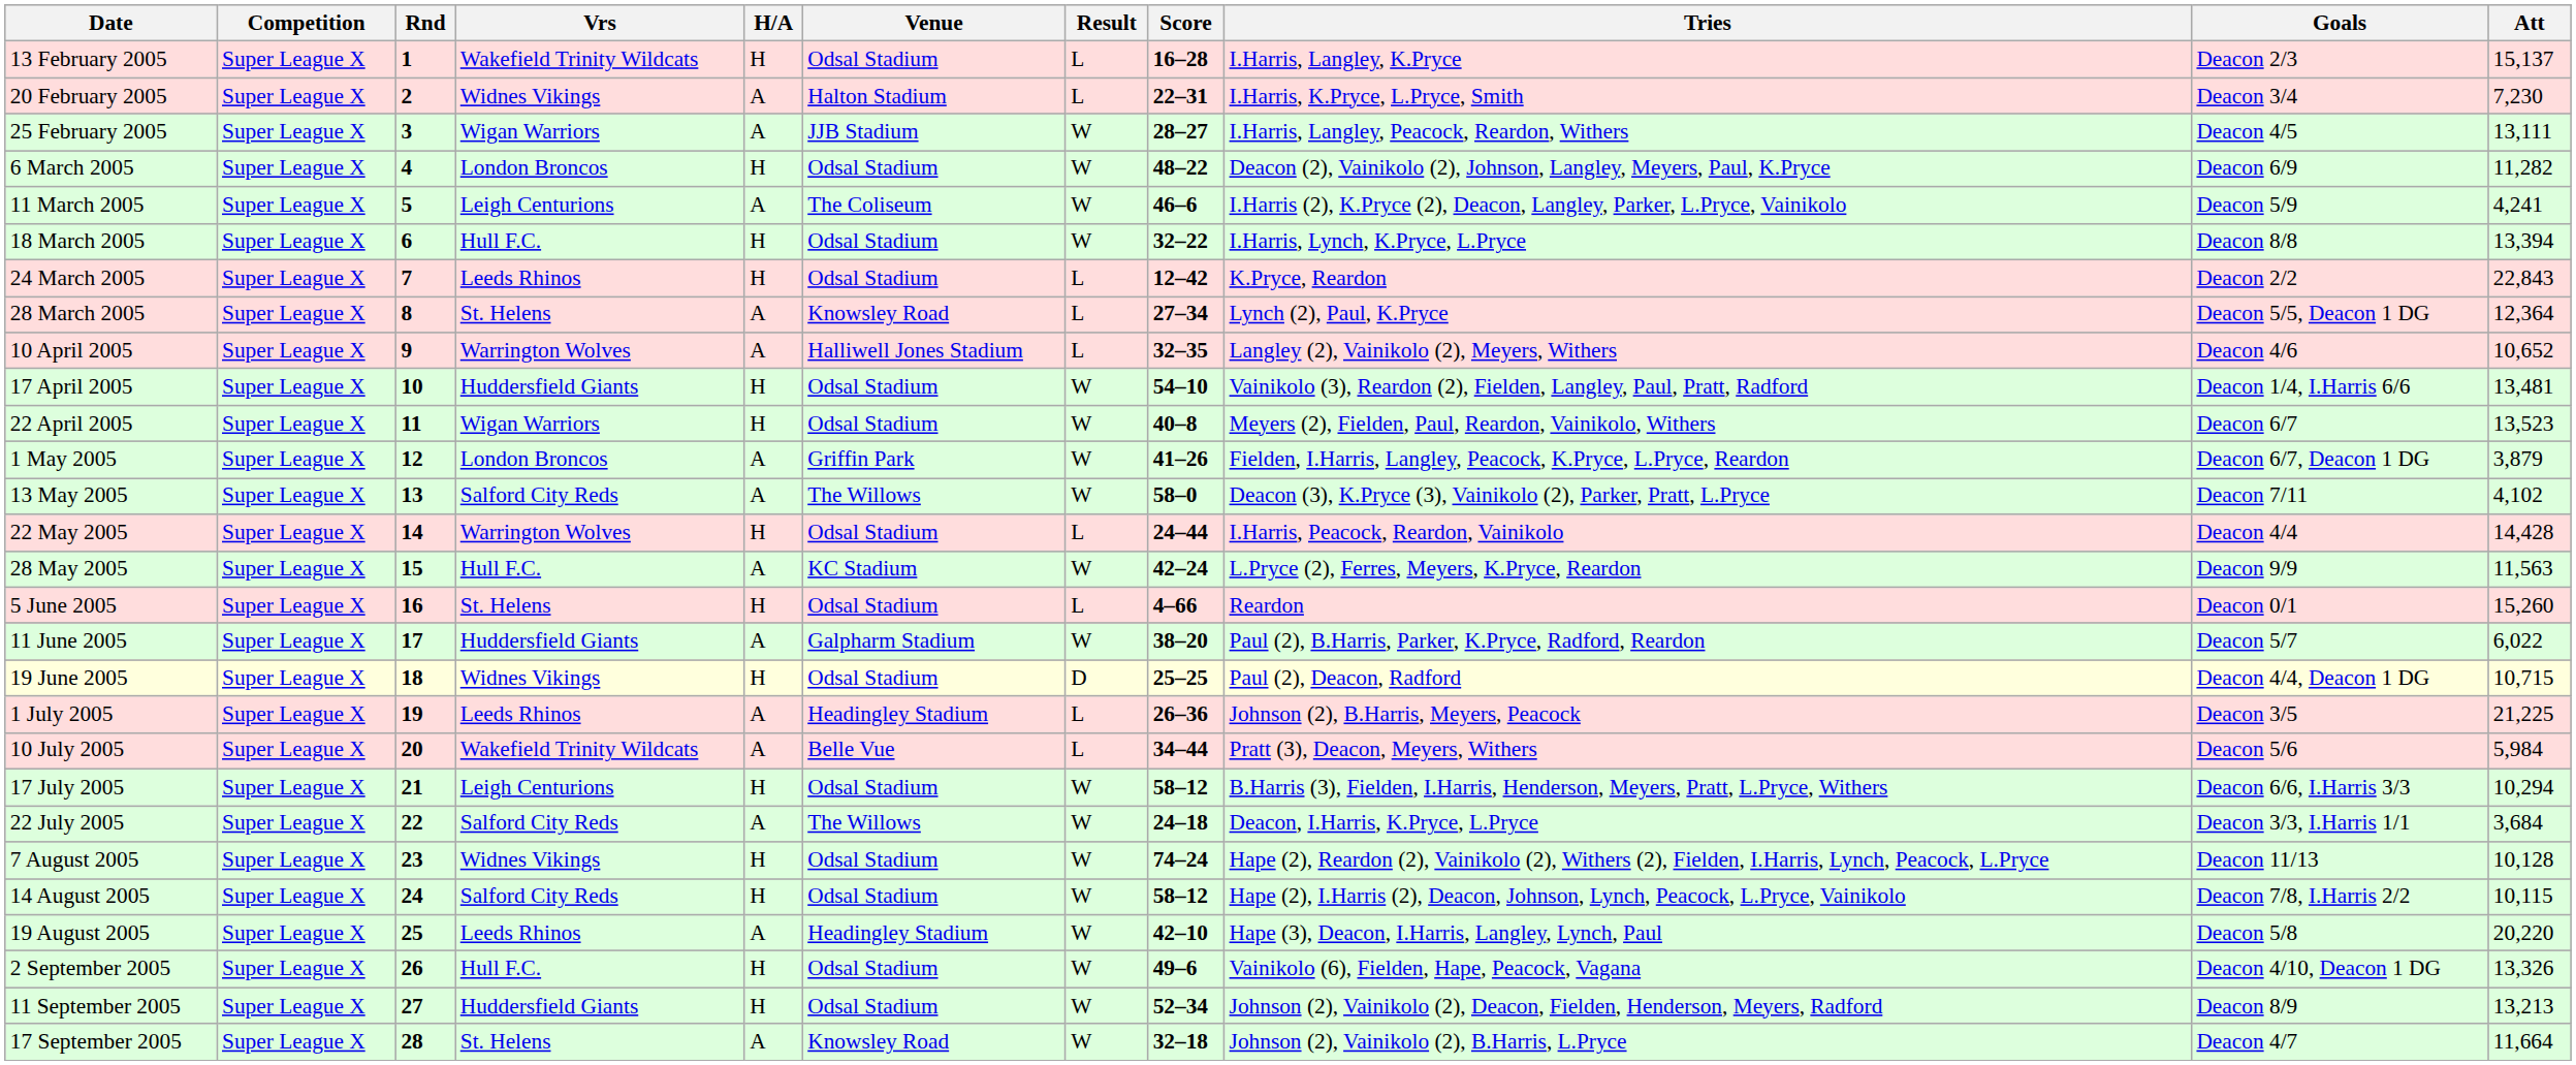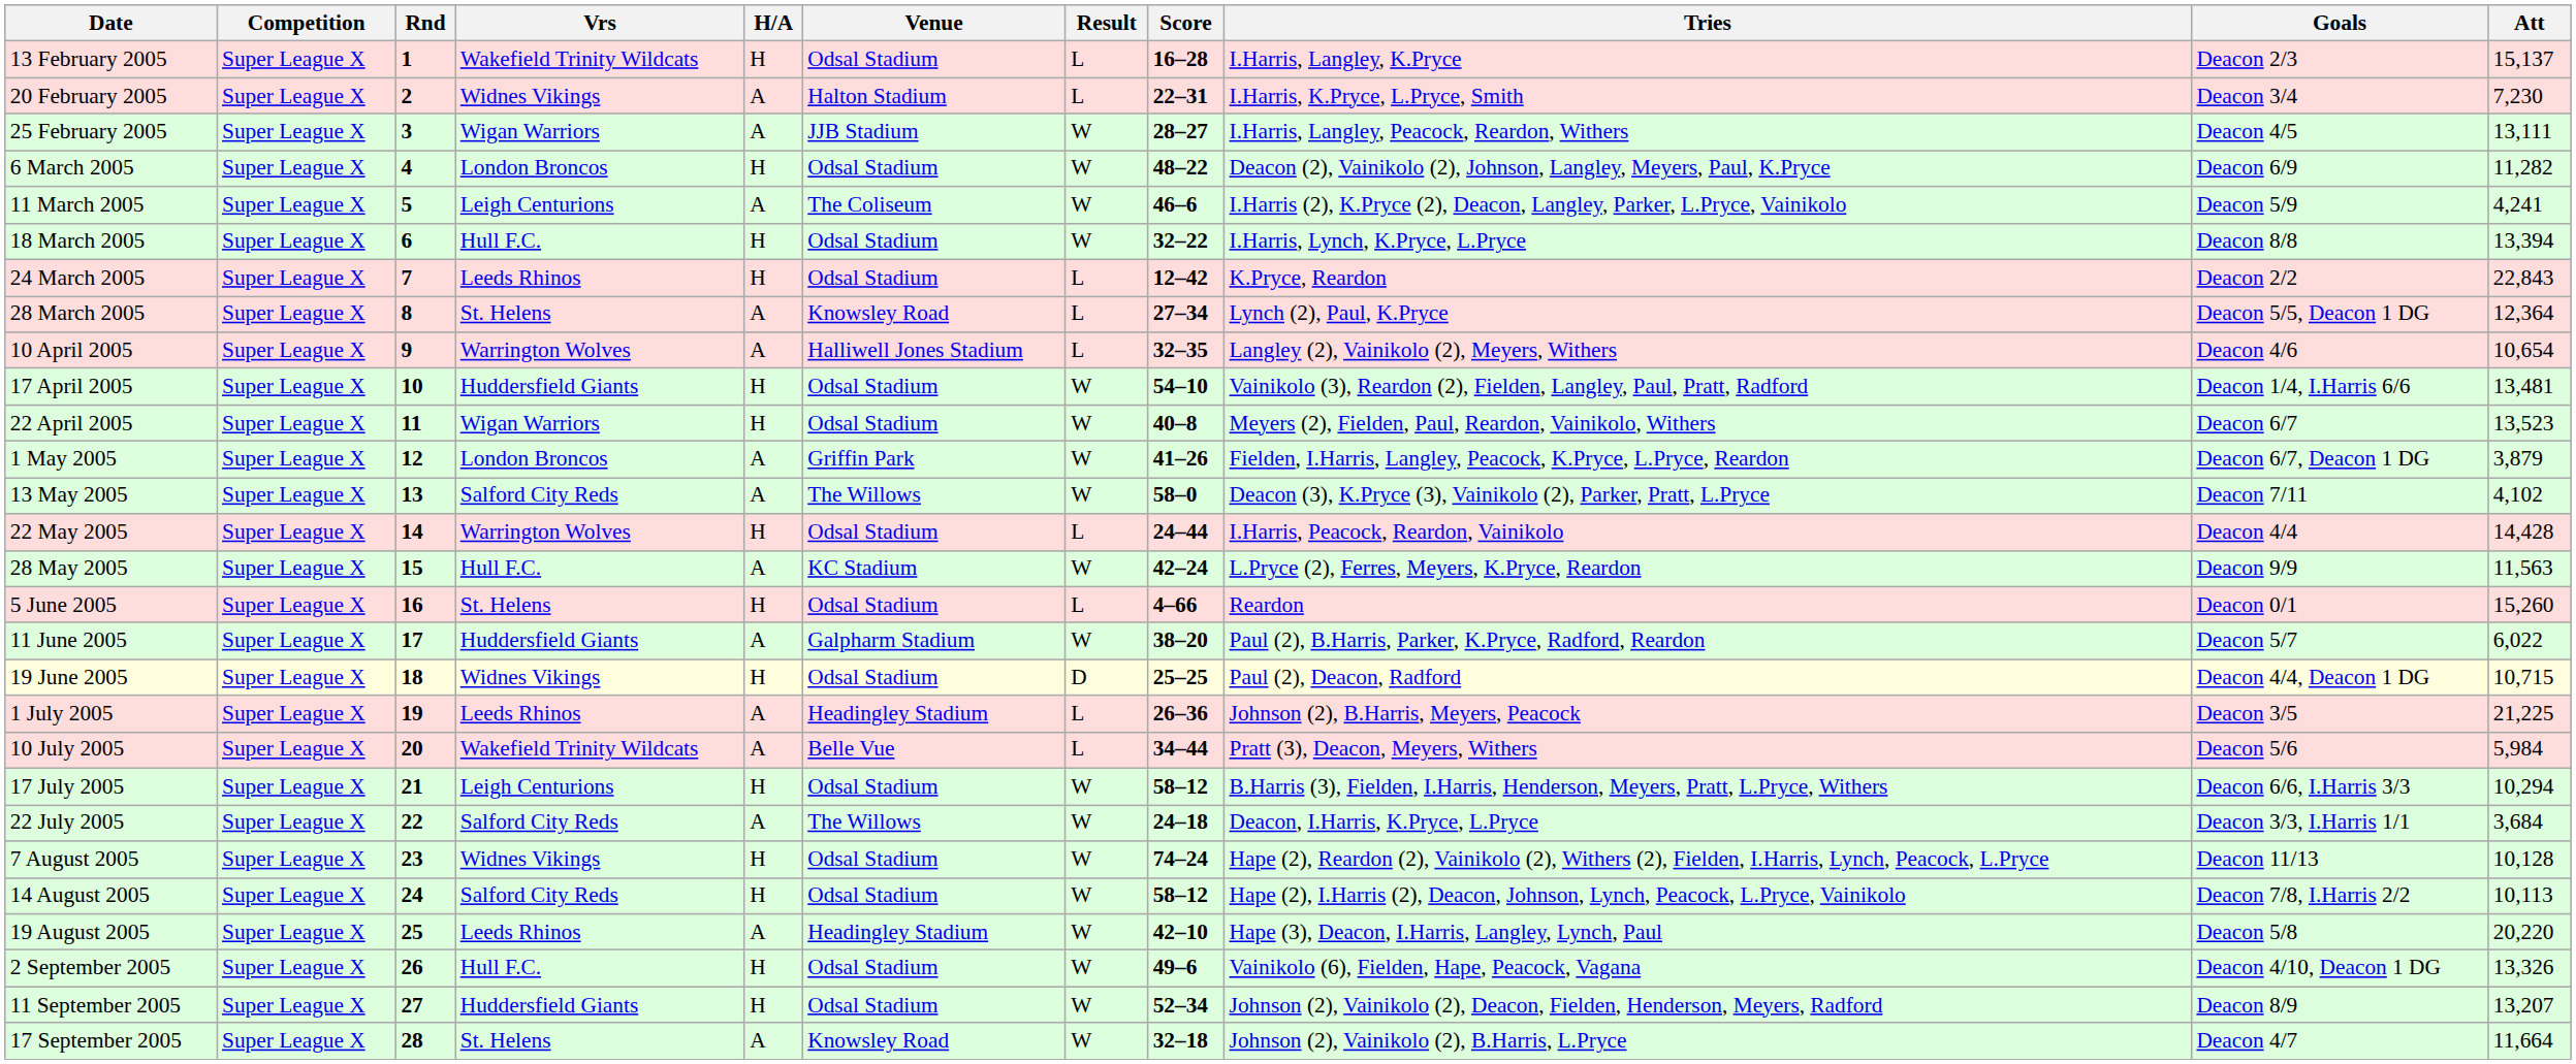 <table class="wikitable" style="font-size:85%;" width="100%">
 <tr>
 <th>Date</th>
 <th>Competition</th>
 <th>Rnd</th>
 <th>Vrs</th>
 <th>H/A</th>
 <th>Venue</th>
 <th>Result</th>
 <th>Score</th>
 <th>Tries</th>
 <th>Goals</th>
 <th>Att</th>
 </tr>
 <tr style="background:#ffdddd;" width=20|>
 <td>13 February 2005</td>
 <td><a href='#'>Super League X</a></td>
 <td><strong>1</strong></td>
 <td><a href='#'>Wakefield Trinity Wildcats</a></td>
 <td>H</td>
 <td><a href='#'>Odsal Stadium</a></td>
 <td>L</td>
 <td><strong>16–28</strong></td>
 <td><a href='#'>I.Harris</a>, <a href='#'>Langley</a>, <a href='#'>K.Pryce</a></td>
 <td><a href='#'>Deacon</a> 2/3</td>
 <td>15,137</td>
 </tr>
 <tr style="background:#ffdddd;" width=20|>
 <td>20 February 2005</td>
 <td><a href='#'>Super League X</a></td>
 <td><strong>2</strong></td>
 <td><a href='#'>Widnes Vikings</a></td>
 <td>A</td>
 <td><a href='#'>Halton Stadium</a></td>
 <td>L</td>
 <td><strong>22–31</strong></td>
 <td><a href='#'>I.Harris</a>, <a href='#'>K.Pryce</a>, <a href='#'>L.Pryce</a>, <a href='#'>Smith</a></td>
 <td><a href='#'>Deacon</a> 3/4</td>
 <td>7,230</td>
 </tr>
 <tr style="background:#ddffdd;" width=20|>
 <td>25 February 2005</td>
 <td><a href='#'>Super League X</a></td>
 <td><strong>3</strong></td>
 <td><a href='#'>Wigan Warriors</a></td>
 <td>A</td>
 <td><a href='#'>JJB Stadium</a></td>
 <td>W</td>
 <td><strong>28–27</strong></td>
 <td><a href='#'>I.Harris</a>, <a href='#'>Langley</a>, <a href='#'>Peacock</a>, <a href='#'>Reardon</a>, <a href='#'>Withers</a></td>
 <td><a href='#'>Deacon</a> 4/5</td>
 <td>13,111</td>
 </tr>
 <tr style="background:#ddffdd;" width=20|>
 <td>6 March 2005</td>
 <td><a href='#'>Super League X</a></td>
 <td><strong>4</strong></td>
 <td><a href='#'>London Broncos</a></td>
 <td>H</td>
 <td><a href='#'>Odsal Stadium</a></td>
 <td>W</td>
 <td><strong>48–22</strong></td>
 <td><a href='#'>Deacon</a> (2), <a href='#'>Vainikolo</a> (2), <a href='#'>Johnson</a>, <a href='#'>Langley</a>, <a href='#'>Meyers</a>, <a href='#'>Paul</a>, <a href='#'>K.Pryce</a></td>
 <td><a href='#'>Deacon</a> 6/9</td>
 <td>11,282</td>
 </tr>
 <tr style="background:#ddffdd;" width=20|>
 <td>11 March 2005</td>
 <td><a href='#'>Super League X</a></td>
 <td><strong>5</strong></td>
 <td><a href='#'>Leigh Centurions</a></td>
 <td>A</td>
 <td><a href='#'>The Coliseum</a></td>
 <td>W</td>
 <td><strong>46–6</strong></td>
 <td><a href='#'>I.Harris</a> (2), <a href='#'>K.Pryce</a> (2), <a href='#'>Deacon</a>, <a href='#'>Langley</a>, <a href='#'>Parker</a>, <a href='#'>L.Pryce</a>, <a href='#'>Vainikolo</a></td>
 <td><a href='#'>Deacon</a> 5/9</td>
 <td>4,241</td>
 </tr>
 <tr style="background:#ddffdd;" width=20|>
 <td>18 March 2005</td>
 <td><a href='#'>Super League X</a></td>
 <td><strong>6</strong></td>
 <td><a href='#'>Hull F.C.</a></td>
 <td>H</td>
 <td><a href='#'>Odsal Stadium</a></td>
 <td>W</td>
 <td><strong>32–22</strong></td>
 <td><a href='#'>I.Harris</a>, <a href='#'>Lynch</a>, <a href='#'>K.Pryce</a>, <a href='#'>L.Pryce</a></td>
 <td><a href='#'>Deacon</a> 8/8</td>
 <td>13,394</td>
 </tr>
 <tr style="background:#ffdddd;" width=20|>
 <td>24 March 2005</td>
 <td><a href='#'>Super League X</a></td>
 <td><strong>7</strong></td>
 <td><a href='#'>Leeds Rhinos</a></td>
 <td>H</td>
 <td><a href='#'>Odsal Stadium</a></td>
 <td>L</td>
 <td><strong>12–42</strong></td>
 <td><a href='#'>K.Pryce</a>, <a href='#'>Reardon</a></td>
 <td><a href='#'>Deacon</a> 2/2</td>
 <td>22,843</td>
 </tr>
 <tr style="background:#ffdddd;" width=20|>
 <td>28 March 2005</td>
 <td><a href='#'>Super League X</a></td>
 <td><strong>8</strong></td>
 <td><a href='#'>St. Helens</a></td>
 <td>A</td>
 <td><a href='#'>Knowsley Road</a></td>
 <td>L</td>
 <td><strong>27–34</strong></td>
 <td><a href='#'>Lynch</a> (2), <a href='#'>Paul</a>, <a href='#'>K.Pryce</a></td>
 <td><a href='#'>Deacon</a> 5/5, <a href='#'>Deacon</a> 1 DG</td>
 <td>12,364</td>
 </tr>
 <tr style="background:#ffdddd;" width=20|>
 <td>10 April 2005</td>
 <td><a href='#'>Super League X</a></td>
 <td><strong>9</strong></td>
 <td><a href='#'>Warrington Wolves</a></td>
 <td>A</td>
 <td><a href='#'>Halliwell Jones Stadium</a></td>
 <td>L</td>
 <td><strong>32–35</strong></td>
 <td><a href='#'>Langley</a> (2), <a href='#'>Vainikolo</a> (2), <a href='#'>Meyers</a>, <a href='#'>Withers</a></td>
 <td><a href='#'>Deacon</a> 4/6</td>
-<td>10,652</td>
+<td>10,654</td>
 </tr>
 <tr style="background:#ddffdd;" width=20|>
 <td>17 April 2005</td>
 <td><a href='#'>Super League X</a></td>
 <td><strong>10</strong></td>
 <td><a href='#'>Huddersfield Giants</a></td>
 <td>H</td>
 <td><a href='#'>Odsal Stadium</a></td>
 <td>W</td>
 <td><strong>54–10</strong></td>
 <td><a href='#'>Vainikolo</a> (3), <a href='#'>Reardon</a> (2), <a href='#'>Fielden</a>, <a href='#'>Langley</a>, <a href='#'>Paul</a>, <a href='#'>Pratt</a>, <a href='#'>Radford</a></td>
 <td><a href='#'>Deacon</a> 1/4, <a href='#'>I.Harris</a> 6/6</td>
 <td>13,481</td>
 </tr>
 <tr style="background:#ddffdd;" width=20|>
 <td>22 April 2005</td>
 <td><a href='#'>Super League X</a></td>
 <td><strong>11</strong></td>
 <td><a href='#'>Wigan Warriors</a></td>
 <td>H</td>
 <td><a href='#'>Odsal Stadium</a></td>
 <td>W</td>
 <td><strong>40–8</strong></td>
 <td><a href='#'>Meyers</a> (2), <a href='#'>Fielden</a>, <a href='#'>Paul</a>, <a href='#'>Reardon</a>, <a href='#'>Vainikolo</a>, <a href='#'>Withers</a></td>
 <td><a href='#'>Deacon</a> 6/7</td>
 <td>13,523</td>
 </tr>
 <tr style="background:#ddffdd;" width=20|>
 <td>1 May 2005</td>
 <td><a href='#'>Super League X</a></td>
 <td><strong>12</strong></td>
 <td><a href='#'>London Broncos</a></td>
 <td>A</td>
 <td><a href='#'>Griffin Park</a></td>
 <td>W</td>
 <td><strong>41–26</strong></td>
 <td><a href='#'>Fielden</a>, <a href='#'>I.Harris</a>, <a href='#'>Langley</a>, <a href='#'>Peacock</a>, <a href='#'>K.Pryce</a>, <a href='#'>L.Pryce</a>, <a href='#'>Reardon</a></td>
 <td><a href='#'>Deacon</a> 6/7, <a href='#'>Deacon</a> 1 DG</td>
 <td>3,879</td>
 </tr>
 <tr style="background:#ddffdd;" width=20|>
 <td>13 May 2005</td>
 <td><a href='#'>Super League X</a></td>
 <td><strong>13</strong></td>
 <td><a href='#'>Salford City Reds</a></td>
 <td>A</td>
 <td><a href='#'>The Willows</a></td>
 <td>W</td>
 <td><strong>58–0</strong></td>
 <td><a href='#'>Deacon</a> (3), <a href='#'>K.Pryce</a> (3), <a href='#'>Vainikolo</a> (2), <a href='#'>Parker</a>, <a href='#'>Pratt</a>, <a href='#'>L.Pryce</a></td>
 <td><a href='#'>Deacon</a> 7/11</td>
 <td>4,102</td>
 </tr>
 <tr style="background:#ffdddd;" width=20|>
 <td>22 May 2005</td>
 <td><a href='#'>Super League X</a></td>
 <td><strong>14</strong></td>
 <td><a href='#'>Warrington Wolves</a></td>
 <td>H</td>
 <td><a href='#'>Odsal Stadium</a></td>
 <td>L</td>
 <td><strong>24–44</strong></td>
 <td><a href='#'>I.Harris</a>, <a href='#'>Peacock</a>, <a href='#'>Reardon</a>, <a href='#'>Vainikolo</a></td>
 <td><a href='#'>Deacon</a> 4/4</td>
 <td>14,428</td>
 </tr>
 <tr style="background:#ddffdd;" width=20|>
 <td>28 May 2005</td>
 <td><a href='#'>Super League X</a></td>
 <td><strong>15</strong></td>
 <td><a href='#'>Hull F.C.</a></td>
 <td>A</td>
 <td><a href='#'>KC Stadium</a></td>
 <td>W</td>
 <td><strong>42–24</strong></td>
 <td><a href='#'>L.Pryce</a> (2), <a href='#'>Ferres</a>, <a href='#'>Meyers</a>, <a href='#'>K.Pryce</a>, <a href='#'>Reardon</a></td>
 <td><a href='#'>Deacon</a> 9/9</td>
 <td>11,563</td>
 </tr>
 <tr style="background:#ffdddd;" width=20|>
 <td>5 June 2005</td>
 <td><a href='#'>Super League X</a></td>
 <td><strong>16</strong></td>
 <td><a href='#'>St. Helens</a></td>
 <td>H</td>
 <td><a href='#'>Odsal Stadium</a></td>
 <td>L</td>
 <td><strong>4–66</strong></td>
 <td><a href='#'>Reardon</a></td>
 <td><a href='#'>Deacon</a> 0/1</td>
 <td>15,260</td>
 </tr>
 <tr style="background:#ddffdd;" width=20|>
 <td>11 June 2005</td>
 <td><a href='#'>Super League X</a></td>
 <td><strong>17</strong></td>
 <td><a href='#'>Huddersfield Giants</a></td>
 <td>A</td>
 <td><a href='#'>Galpharm Stadium</a></td>
 <td>W</td>
 <td><strong>38–20</strong></td>
 <td><a href='#'>Paul</a> (2), <a href='#'>B.Harris</a>, <a href='#'>Parker</a>, <a href='#'>K.Pryce</a>, <a href='#'>Radford</a>, <a href='#'>Reardon</a></td>
 <td><a href='#'>Deacon</a> 5/7</td>
 <td>6,022</td>
 </tr>
 <tr style="background:#ffffdd"  width=20|>
 <td>19 June 2005</td>
 <td><a href='#'>Super League X</a></td>
 <td><strong>18</strong></td>
 <td><a href='#'>Widnes Vikings</a></td>
 <td>H</td>
 <td><a href='#'>Odsal Stadium</a></td>
 <td>D</td>
 <td><strong>25–25</strong></td>
 <td><a href='#'>Paul</a> (2), <a href='#'>Deacon</a>, <a href='#'>Radford</a></td>
 <td><a href='#'>Deacon</a> 4/4, <a href='#'>Deacon</a> 1 DG</td>
 <td>10,715</td>
 </tr>
 <tr style="background:#ffdddd;" width=20|>
 <td>1 July 2005</td>
 <td><a href='#'>Super League X</a></td>
 <td><strong>19</strong></td>
 <td><a href='#'>Leeds Rhinos</a></td>
 <td>A</td>
 <td><a href='#'>Headingley Stadium</a></td>
 <td>L</td>
 <td><strong>26–36</strong></td>
 <td><a href='#'>Johnson</a> (2), <a href='#'>B.Harris</a>, <a href='#'>Meyers</a>, <a href='#'>Peacock</a></td>
 <td><a href='#'>Deacon</a> 3/5</td>
 <td>21,225</td>
 </tr>
 <tr style="background:#ffdddd;" width=20|>
 <td>10 July 2005</td>
 <td><a href='#'>Super League X</a></td>
 <td><strong>20</strong></td>
 <td><a href='#'>Wakefield Trinity Wildcats</a></td>
 <td>A</td>
 <td><a href='#'>Belle Vue</a></td>
 <td>L</td>
 <td><strong>34–44</strong></td>
 <td><a href='#'>Pratt</a> (3), <a href='#'>Deacon</a>, <a href='#'>Meyers</a>, <a href='#'>Withers</a></td>
 <td><a href='#'>Deacon</a> 5/6</td>
 <td>5,984</td>
 </tr>
 <tr style="background:#ddffdd;" width=20|>
 <td>17 July 2005</td>
 <td><a href='#'>Super League X</a></td>
 <td><strong>21</strong></td>
 <td><a href='#'>Leigh Centurions</a></td>
 <td>H</td>
 <td><a href='#'>Odsal Stadium</a></td>
 <td>W</td>
 <td><strong>58–12</strong></td>
 <td><a href='#'>B.Harris</a> (3), <a href='#'>Fielden</a>, <a href='#'>I.Harris</a>, <a href='#'>Henderson</a>, <a href='#'>Meyers</a>, <a href='#'>Pratt</a>, <a href='#'>L.Pryce</a>, <a href='#'>Withers</a></td>
 <td><a href='#'>Deacon</a> 6/6, <a href='#'>I.Harris</a> 3/3</td>
 <td>10,294</td>
 </tr>
 <tr style="background:#ddffdd;" width=20|>
 <td>22 July 2005</td>
 <td><a href='#'>Super League X</a></td>
 <td><strong>22</strong></td>
 <td><a href='#'>Salford City Reds</a></td>
 <td>A</td>
 <td><a href='#'>The Willows</a></td>
 <td>W</td>
 <td><strong>24–18</strong></td>
 <td><a href='#'>Deacon</a>, <a href='#'>I.Harris</a>, <a href='#'>K.Pryce</a>, <a href='#'>L.Pryce</a></td>
 <td><a href='#'>Deacon</a> 3/3, <a href='#'>I.Harris</a> 1/1</td>
 <td>3,684</td>
 </tr>
 <tr style="background:#ddffdd;" width=20|>
 <td>7 August 2005</td>
 <td><a href='#'>Super League X</a></td>
 <td><strong>23</strong></td>
 <td><a href='#'>Widnes Vikings</a></td>
 <td>H</td>
 <td><a href='#'>Odsal Stadium</a></td>
 <td>W</td>
 <td><strong>74–24</strong></td>
 <td><a href='#'>Hape</a> (2), <a href='#'>Reardon</a> (2), <a href='#'>Vainikolo</a> (2), <a href='#'>Withers</a> (2), <a href='#'>Fielden</a>, <a href='#'>I.Harris</a>, <a href='#'>Lynch</a>, <a href='#'>Peacock</a>, <a href='#'>L.Pryce</a></td>
 <td><a href='#'>Deacon</a> 11/13</td>
 <td>10,128</td>
 </tr>
 <tr style="background:#ddffdd;" width=20|>
 <td>14 August 2005</td>
 <td><a href='#'>Super League X</a></td>
 <td><strong>24</strong></td>
 <td><a href='#'>Salford City Reds</a></td>
 <td>H</td>
 <td><a href='#'>Odsal Stadium</a></td>
 <td>W</td>
 <td><strong>58–12</strong></td>
 <td><a href='#'>Hape</a> (2), <a href='#'>I.Harris</a> (2), <a href='#'>Deacon</a>, <a href='#'>Johnson</a>, <a href='#'>Lynch</a>, <a href='#'>Peacock</a>, <a href='#'>L.Pryce</a>, <a href='#'>Vainikolo</a></td>
 <td><a href='#'>Deacon</a> 7/8, <a href='#'>I.Harris</a> 2/2</td>
-<td>10,115</td>
+<td>10,113</td>
 </tr>
 <tr style="background:#ddffdd;" width=20|>
 <td>19 August 2005</td>
 <td><a href='#'>Super League X</a></td>
 <td><strong>25</strong></td>
 <td><a href='#'>Leeds Rhinos</a></td>
 <td>A</td>
 <td><a href='#'>Headingley Stadium</a></td>
 <td>W</td>
 <td><strong>42–10</strong></td>
 <td><a href='#'>Hape</a> (3), <a href='#'>Deacon</a>, <a href='#'>I.Harris</a>, <a href='#'>Langley</a>, <a href='#'>Lynch</a>, <a href='#'>Paul</a></td>
 <td><a href='#'>Deacon</a> 5/8</td>
 <td>20,220</td>
 </tr>
 <tr style="background:#ddffdd;" width=20|>
 <td>2 September 2005</td>
 <td><a href='#'>Super League X</a></td>
 <td><strong>26</strong></td>
 <td><a href='#'>Hull F.C.</a></td>
 <td>H</td>
 <td><a href='#'>Odsal Stadium</a></td>
 <td>W</td>
 <td><strong>49–6</strong></td>
 <td><a href='#'>Vainikolo</a> (6), <a href='#'>Fielden</a>, <a href='#'>Hape</a>, <a href='#'>Peacock</a>, <a href='#'>Vagana</a></td>
 <td><a href='#'>Deacon</a> 4/10, <a href='#'>Deacon</a> 1 DG</td>
 <td>13,326</td>
 </tr>
 <tr style="background:#ddffdd;" width=20|>
 <td>11 September 2005</td>
 <td><a href='#'>Super League X</a></td>
 <td><strong>27</strong></td>
 <td><a href='#'>Huddersfield Giants</a></td>
 <td>H</td>
 <td><a href='#'>Odsal Stadium</a></td>
 <td>W</td>
 <td><strong>52–34</strong></td>
 <td><a href='#'>Johnson</a> (2), <a href='#'>Vainikolo</a> (2), <a href='#'>Deacon</a>, <a href='#'>Fielden</a>, <a href='#'>Henderson</a>, <a href='#'>Meyers</a>, <a href='#'>Radford</a></td>
 <td><a href='#'>Deacon</a> 8/9</td>
-<td>13,213</td>
+<td>13,207</td>
 </tr>
 <tr style="background:#ddffdd;" width=20|>
 <td>17 September 2005</td>
 <td><a href='#'>Super League X</a></td>
 <td><strong>28</strong></td>
 <td><a href='#'>St. Helens</a></td>
 <td>A</td>
 <td><a href='#'>Knowsley Road</a></td>
 <td>W</td>
 <td><strong>32–18</strong></td>
 <td><a href='#'>Johnson</a> (2), <a href='#'>Vainikolo</a> (2), <a href='#'>B.Harris</a>, <a href='#'>L.Pryce</a></td>
 <td><a href='#'>Deacon</a> 4/7</td>
 <td>11,664</td>
 </tr>
 <tr>
 </tr>
 </table>
